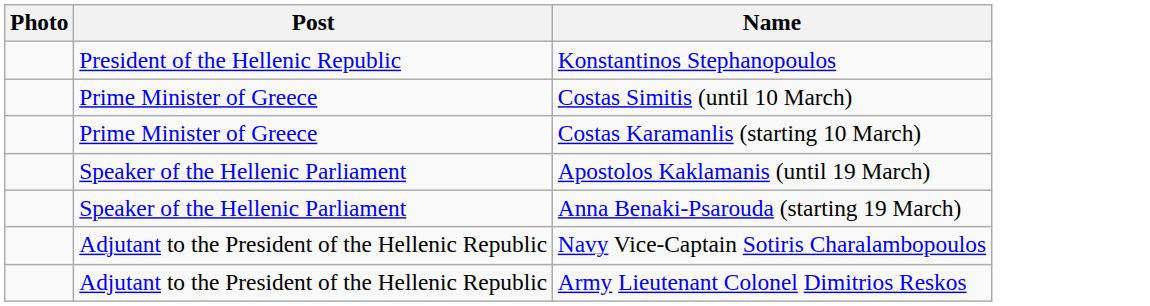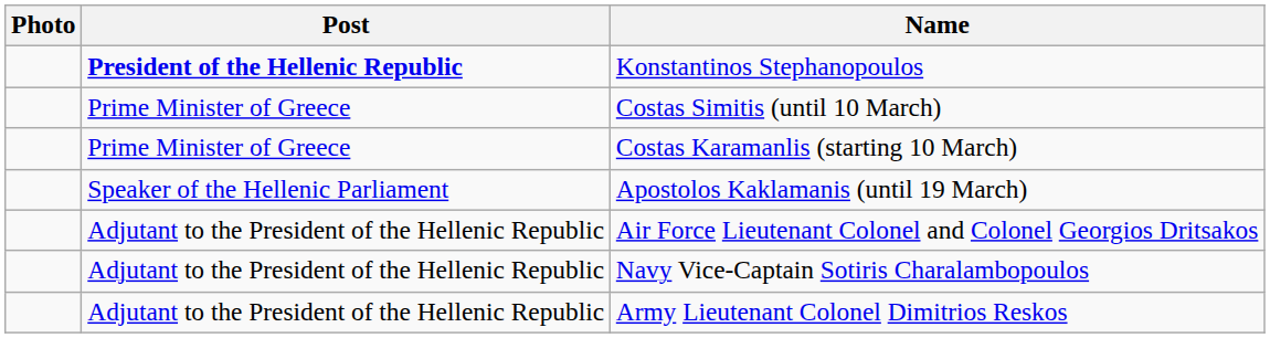 <table class=wikitable>
 <tr>
 <th>Photo</th>
 <th>Post</th>
 <th>Name</th>
 </tr>
 <tr>
 <td></td>
-<td><a href='#'>President of the Hellenic Republic</a></td>
+<td><strong><a href='#'>President of the Hellenic Republic</a></strong></td>
 <td><a href='#'>Konstantinos Stephanopoulos</a></td>
 </tr>
 <tr>
 <td></td>
 <td><a href='#'>Prime Minister of Greece</a></td>
 <td><a href='#'>Costas Simitis</a> (until 10 March)</td>
 </tr>
 <tr>
 <td></td>
 <td><a href='#'>Prime Minister of Greece</a></td>
 <td><a href='#'>Costas Karamanlis</a> (starting 10 March)</td>
 </tr>
 <tr>
 <td></td>
 <td><a href='#'>Speaker of the Hellenic Parliament</a></td>
 <td><a href='#'>Apostolos Kaklamanis</a> (until 19 March)</td>
 </tr>
 <tr>
 <td></td>
-<td><a href='#'>Speaker of the Hellenic Parliament</a></td>
-<td><a href='#'>Anna Benaki-Psarouda</a> (starting 19 March)</td>
+<td><a href='#'>Adjutant</a> to the President of the Hellenic Republic</td>
+<td><a href='#'>Air Force</a> <a href='#'>Lieutenant Colonel</a> and <a href='#'>Colonel</a> <a href='#'>Georgios Dritsakos</a></td>
 </tr>
 <tr>
 <td></td>
 <td><a href='#'>Adjutant</a> to the President of the Hellenic Republic</td>
 <td><a href='#'>Navy</a> Vice-Captain <a href='#'>Sotiris Charalambopoulos</a></td>
 </tr>
 <tr>
 <td></td>
 <td><a href='#'>Adjutant</a> to the President of the Hellenic Republic</td>
 <td><a href='#'>Army</a> <a href='#'>Lieutenant Colonel</a> <a href='#'>Dimitrios Reskos</a></td>
 </tr>
 </table>
